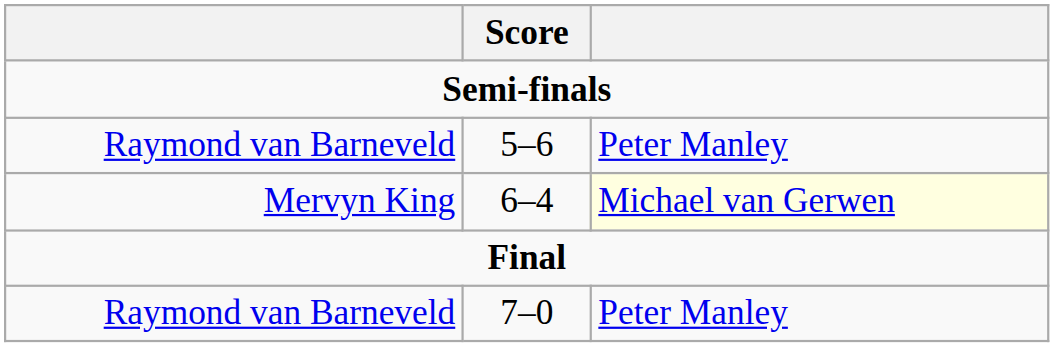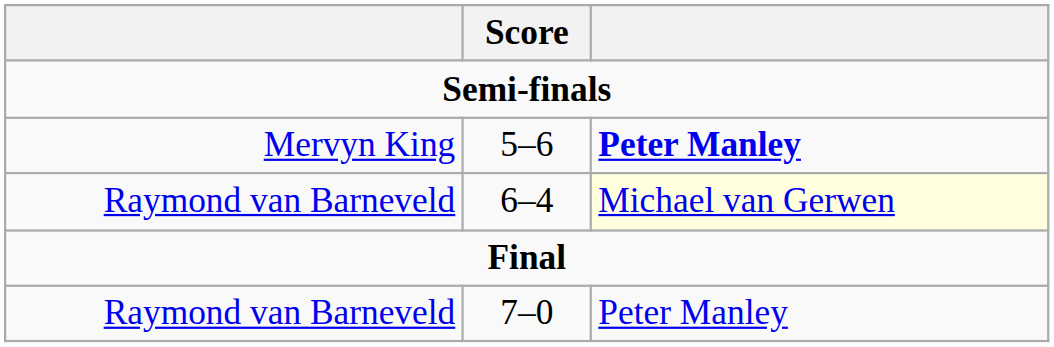 <table class=wikitable style="text-align:center">
 <tr>
 <th width=200></th>
 <th width=50>Score</th>
 <th width=200></th>
 </tr>
 <tr align=center>
 <td colspan="3"><strong>Semi-finals</strong></td>
 </tr>
 <tr align=left>
-<td align=right><a href='#'>Raymond van Barneveld</a> </td>
+<td align=right><a href='#'>Mervyn King</a> </td>
 <td align=center>5–6</td>
-<td> <a href='#'>Peter Manley</a></td>
+<td><strong> <a href='#'>Peter Manley</a></strong></td>
 </tr>
 <tr align=left>
-<td align=right><a href='#'>Mervyn King</a> </td>
+<td align=right><a href='#'>Raymond van Barneveld</a> </td>
 <td align=center>6–4</td>
 <td style="background: lightyellow;"> <a href='#'>Michael van Gerwen</a></td>
 </tr>
 <tr align=center>
 <td colspan="3"><strong>Final</strong></td>
 </tr>
 <tr align=left>
 <td align=right><a href='#'>Raymond van Barneveld</a> </td>
 <td align=center>7–0</td>
 <td> <a href='#'>Peter Manley</a></td>
 </tr>
 </table>
